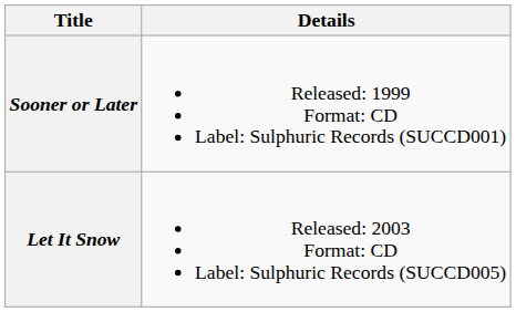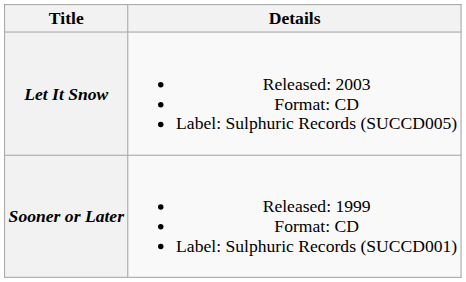 <table class="wikitable plainrowheaders" style="text-align:center;" border="1">
 <tr>
 <th>Title</th>
 <th>Details</th>
 </tr>
 <tr>
+<th scope="row"><em>Let It Snow</em></th>
+<td><br><ul><li>Released: 2003</li><li>Format: CD</li><li>Label: Sulphuric Records (SUCCD005)</li></ul></td>
+</tr>
+<tr>
 <th scope="row"><em>Sooner or Later</em></th>
 <td><br><ul><li>Released: 1999</li><li>Format: CD</li><li>Label: Sulphuric Records (SUCCD001)</li></ul></td>
 </tr>
-<tr>
-<th scope="row"><em>Let It Snow</em></th>
-<td><br><ul><li>Released: 2003</li><li>Format: CD</li><li>Label: Sulphuric Records (SUCCD005)</li></ul></td>
-</tr>
 </table>
